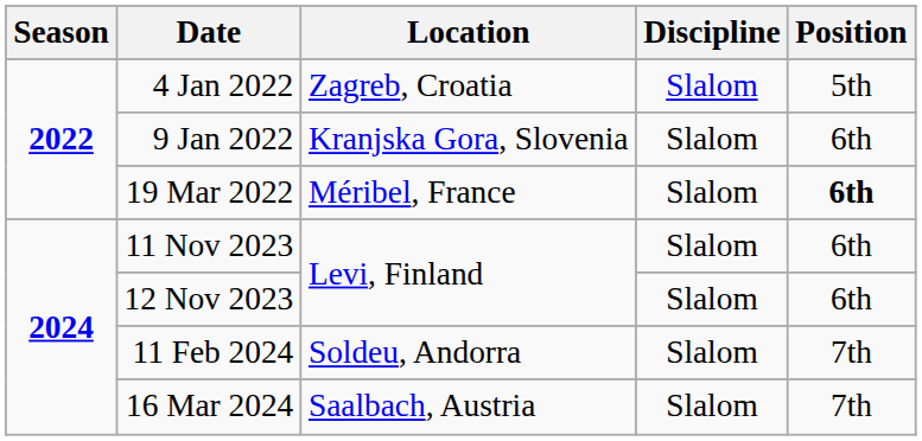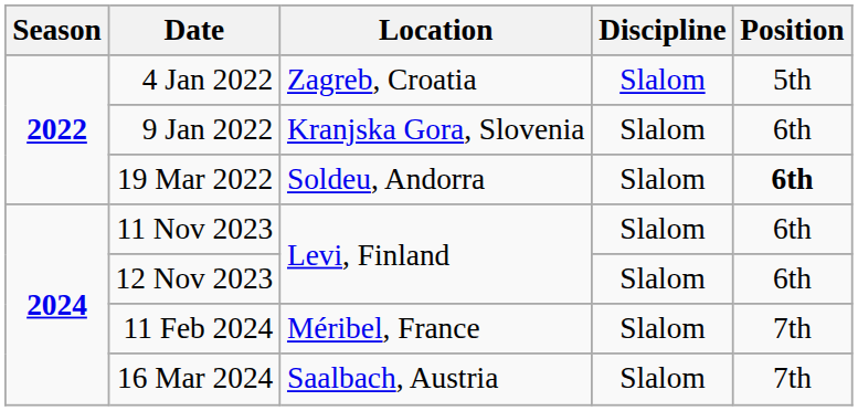 <table class="wikitable" style="text-align:center; font-size:95%;">
 <tr>
 <th>Season</th>
 <th>Date</th>
 <th>Location</th>
 <th>Discipline</th>
 <th>Position</th>
 </tr>
 <tr>
 <td rowspan=3><strong><a href='#'>2022</a></strong></td>
 <td align=right>4 Jan 2022</td>
 <td align=left> <a href='#'>Zagreb</a>, Croatia</td>
 <td><a href='#'>Slalom</a></td>
 <td>5th</td>
 </tr>
 <tr>
 <td align=right>9 Jan 2022</td>
 <td align=left> <a href='#'>Kranjska Gora</a>, Slovenia</td>
 <td>Slalom</td>
 <td>6th</td>
 </tr>
 <tr>
 <td align=right>19 Mar 2022</td>
-<td align=left> <a href='#'>Méribel</a>, France</td>
+<td align=left> <a href='#'>Soldeu</a>, Andorra</td>
 <td>Slalom</td>
 <td><strong>6th</strong></td>
 </tr>
 <tr>
 <td rowspan=4><strong><a href='#'>2024</a></strong></td>
 <td align=right>11 Nov 2023</td>
 <td align=left rowspan=2> <a href='#'>Levi</a>, Finland</td>
 <td>Slalom</td>
 <td>6th</td>
 </tr>
 <tr>
 <td align=right>12 Nov 2023</td>
 <td>Slalom</td>
 <td>6th</td>
 </tr>
 <tr>
 <td align=right>11 Feb 2024</td>
-<td align=left> <a href='#'>Soldeu</a>, Andorra</td>
+<td align=left> <a href='#'>Méribel</a>, France</td>
 <td>Slalom</td>
 <td>7th</td>
 </tr>
 <tr>
 <td align=right>16 Mar 2024</td>
 <td align=left> <a href='#'>Saalbach</a>, Austria</td>
 <td>Slalom</td>
 <td>7th</td>
 </tr>
 </table>
